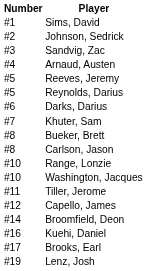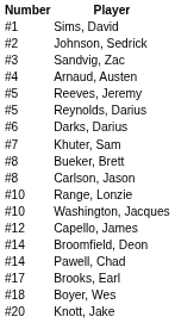 <table>
 <tr>
 <th>Number</th>
 <th>Player</th>
 </tr>
 <tr>
 <td>#1</td>
 <td>Sims, David</td>
 </tr>
 <tr>
 <td>#2</td>
 <td>Johnson, Sedrick</td>
 </tr>
 <tr>
 <td>#3</td>
 <td>Sandvig, Zac</td>
 </tr>
 <tr>
 <td>#4</td>
 <td>Arnaud, Austen</td>
 </tr>
 <tr>
 <td>#5</td>
 <td>Reeves, Jeremy</td>
 </tr>
 <tr>
 <td>#5</td>
 <td>Reynolds, Darius</td>
 </tr>
 <tr>
 <td>#6</td>
 <td>Darks, Darius</td>
 </tr>
 <tr>
 <td>#7</td>
 <td>Khuter, Sam</td>
 </tr>
 <tr>
 <td>#8</td>
 <td>Bueker, Brett</td>
 </tr>
 <tr>
 <td>#8</td>
 <td>Carlson, Jason</td>
 </tr>
 <tr>
 <td>#10</td>
 <td>Range, Lonzie</td>
 </tr>
 <tr>
 <td>#10</td>
 <td>Washington, Jacques</td>
 </tr>
 <tr>
-<td>#11</td>
-<td>Tiller, Jerome</td>
-</tr>
-<tr>
 <td>#12</td>
 <td>Capello, James</td>
 </tr>
 <tr>
 <td>#14</td>
 <td>Broomfield, Deon</td>
 </tr>
 <tr>
-<td>#16</td>
-<td>Kuehi, Daniel</td>
+<td>#14</td>
+<td>Pawell, Chad</td>
 </tr>
 <tr>
 <td>#17</td>
 <td>Brooks, Earl</td>
 </tr>
 <tr>
-<td>#19</td>
-<td>Lenz, Josh</td>
+<td>#18</td>
+<td>Boyer, Wes</td>
+</tr>
+<tr>
+<td>#20</td>
+<td>Knott, Jake</td>
 </tr>
 </table>
